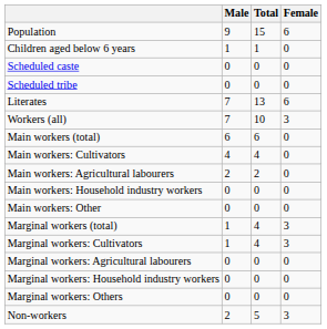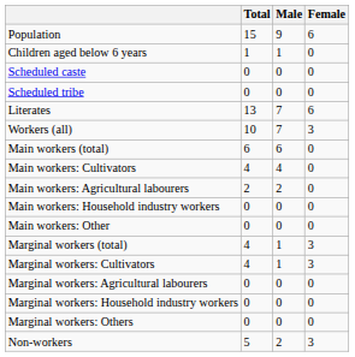 <table class="wikitable sortable">
 <tr>
 <th></th>
+<th>Total</th>
 <th>Male</th>
-<th>Total</th>
 <th>Female</th>
 </tr>
 <tr>
 <td>Population</td>
+<td>15</td>
 <td>9</td>
-<td>15</td>
 <td>6</td>
 </tr>
 <tr>
 <td>Children aged below 6 years</td>
 <td>1</td>
 <td>1</td>
 <td>0</td>
 </tr>
 <tr>
 <td><a href='#'>Scheduled caste</a></td>
 <td>0</td>
 <td>0</td>
 <td>0</td>
 </tr>
 <tr>
 <td><a href='#'>Scheduled tribe</a></td>
 <td>0</td>
 <td>0</td>
 <td>0</td>
 </tr>
 <tr>
 <td>Literates</td>
+<td>13</td>
 <td>7</td>
-<td>13</td>
 <td>6</td>
 </tr>
 <tr>
 <td>Workers (all)</td>
+<td>10</td>
 <td>7</td>
-<td>10</td>
 <td>3</td>
 </tr>
 <tr>
 <td>Main workers (total)</td>
 <td>6</td>
 <td>6</td>
 <td>0</td>
 </tr>
 <tr>
 <td>Main workers: Cultivators</td>
 <td>4</td>
 <td>4</td>
 <td>0</td>
 </tr>
 <tr>
 <td>Main workers: Agricultural labourers</td>
 <td>2</td>
 <td>2</td>
 <td>0</td>
 </tr>
 <tr>
 <td>Main workers: Household industry workers</td>
 <td>0</td>
 <td>0</td>
 <td>0</td>
 </tr>
 <tr>
 <td>Main workers: Other</td>
 <td>0</td>
 <td>0</td>
 <td>0</td>
 </tr>
 <tr>
 <td>Marginal workers (total)</td>
+<td>4</td>
 <td>1</td>
-<td>4</td>
 <td>3</td>
 </tr>
 <tr>
 <td>Marginal workers: Cultivators</td>
+<td>4</td>
 <td>1</td>
-<td>4</td>
 <td>3</td>
 </tr>
 <tr>
 <td>Marginal workers: Agricultural labourers</td>
 <td>0</td>
 <td>0</td>
 <td>0</td>
 </tr>
 <tr>
 <td>Marginal workers: Household industry workers</td>
 <td>0</td>
 <td>0</td>
 <td>0</td>
 </tr>
 <tr>
 <td>Marginal workers: Others</td>
 <td>0</td>
 <td>0</td>
 <td>0</td>
 </tr>
 <tr>
 <td>Non-workers</td>
+<td>5</td>
 <td>2</td>
-<td>5</td>
 <td>3</td>
 </tr>
 </table>
